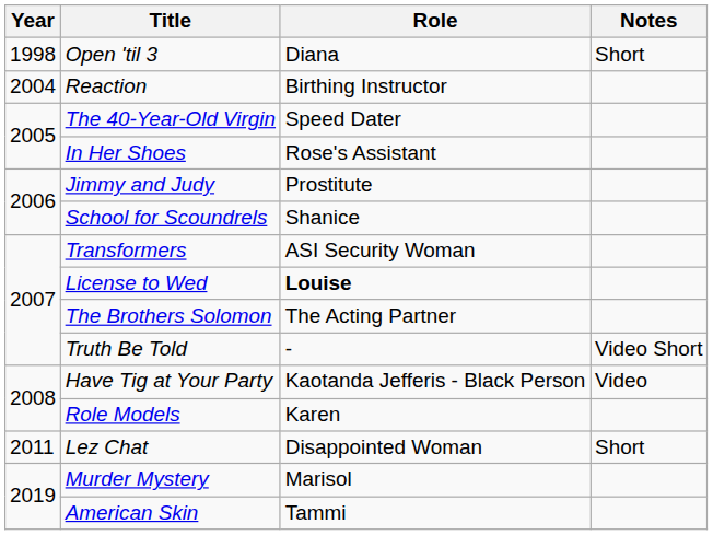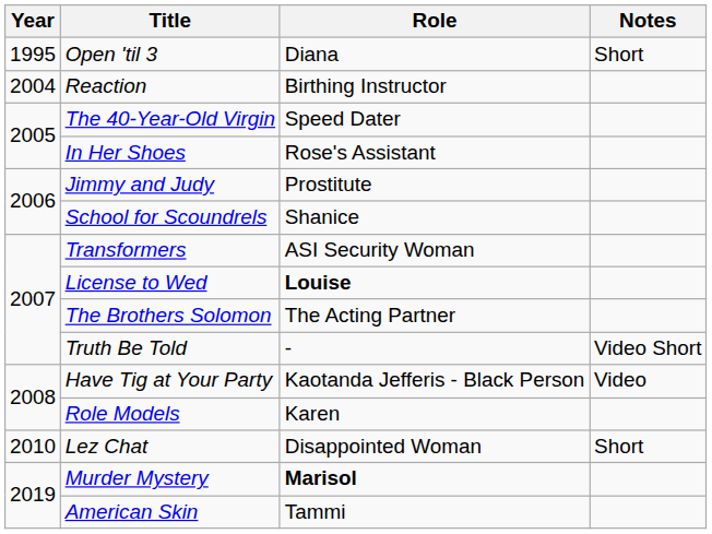 <table class="wikitable plainrowheaders sortable" style="margin-right: 0;">
 <tr>
 <th scope="col">Year</th>
 <th scope="col">Title</th>
 <th scope="col">Role</th>
 <th scope="col" class="unsortable">Notes</th>
 </tr>
 <tr>
-<td>1998</td>
+<td>1995</td>
 <td><em>Open 'til 3</em></td>
 <td>Diana</td>
 <td>Short</td>
 </tr>
 <tr>
 <td>2004</td>
 <td><em>Reaction</em></td>
 <td>Birthing Instructor</td>
 <td></td>
 </tr>
 <tr>
 <td rowspan=2>2005</td>
 <td><em><a href='#'>The 40-Year-Old Virgin</a></em></td>
 <td>Speed Dater</td>
 <td></td>
 </tr>
 <tr>
 <td><em><a href='#'>In Her Shoes</a></em></td>
 <td>Rose's Assistant</td>
 <td></td>
 </tr>
 <tr>
 <td rowspan=2>2006</td>
 <td><em><a href='#'>Jimmy and Judy</a></em></td>
 <td>Prostitute</td>
 <td></td>
 </tr>
 <tr>
 <td><em><a href='#'>School for Scoundrels</a></em></td>
 <td>Shanice</td>
 <td></td>
 </tr>
 <tr>
 <td rowspan=4>2007</td>
 <td><em><a href='#'>Transformers</a></em></td>
 <td>ASI Security Woman</td>
 <td></td>
 </tr>
 <tr>
 <td><em><a href='#'>License to Wed</a></em></td>
 <td><strong>Louise</strong></td>
 <td></td>
 </tr>
 <tr>
 <td><em><a href='#'>The Brothers Solomon</a></em></td>
 <td>The Acting Partner</td>
 <td></td>
 </tr>
 <tr>
 <td><em>Truth Be Told</em></td>
 <td>-</td>
 <td>Video Short</td>
 </tr>
 <tr>
 <td rowspan=2>2008</td>
 <td><em>Have Tig at Your Party</em></td>
 <td>Kaotanda Jefferis - Black Person</td>
 <td>Video</td>
 </tr>
 <tr>
 <td><em><a href='#'>Role Models</a></em></td>
 <td>Karen</td>
 <td></td>
 </tr>
 <tr>
-<td>2011</td>
+<td>2010</td>
 <td><em>Lez Chat</em></td>
 <td>Disappointed Woman</td>
 <td>Short</td>
 </tr>
 <tr>
 <td rowspan=2>2019</td>
 <td><em><a href='#'>Murder Mystery</a></em></td>
-<td>Marisol</td>
+<td><strong>Marisol</strong></td>
 <td></td>
 </tr>
 <tr>
 <td><em><a href='#'>American Skin</a></em></td>
 <td>Tammi</td>
 <td></td>
 </tr>
 </table>
